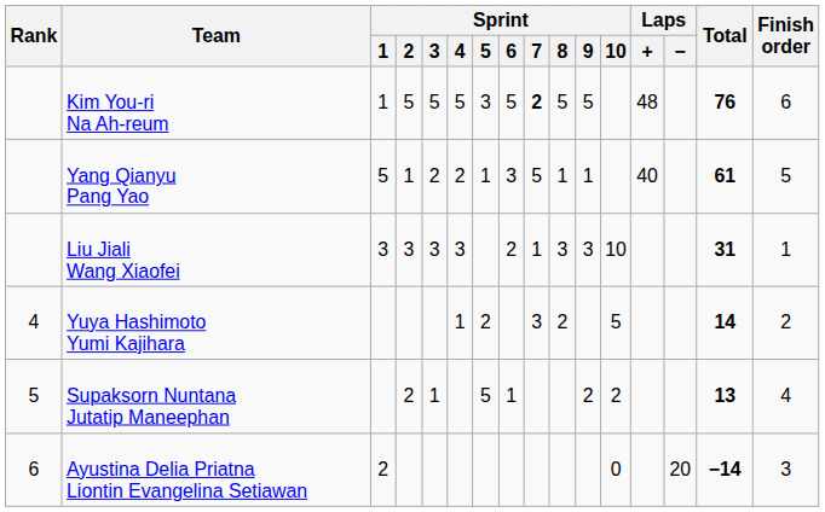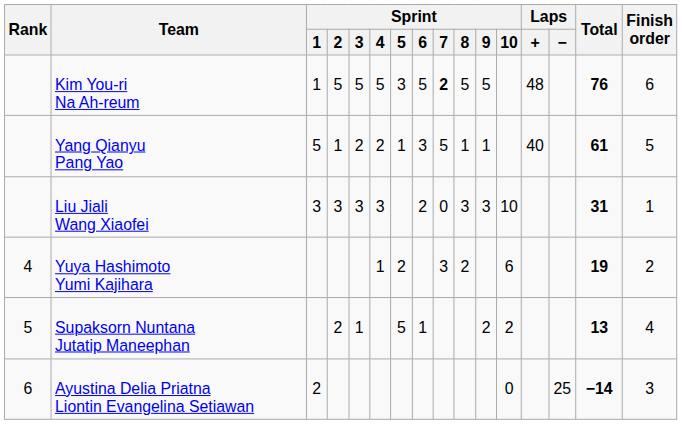 <table class="wikitable" style="text-align:center">
 <tr>
 <th rowspan=2 width=40>Rank</th>
 <th rowspan=2 width=250>Team</th>
 <th colspan=10>Sprint</th>
 <th colspan=2>Laps</th>
 <th rowspan=2 width=40>Total</th>
 <th rowspan=2 width=40>Finish order</th>
 </tr>
 <tr>
 <th width=14>1</th>
 <th width=14>2</th>
 <th width=14>3</th>
 <th width=14>4</th>
 <th width=14>5</th>
 <th width=14>6</th>
 <th width=14>7</th>
 <th width=14>8</th>
 <th width=14>9</th>
 <th width=14>10</th>
 <th width=20>+</th>
 <th width=20>−</th>
 </tr>
 <tr>
 <td></td>
 <td align=left><br><a href='#'>Kim You-ri</a><br><a href='#'>Na Ah-reum</a></td>
 <td>1</td>
 <td>5</td>
 <td>5</td>
 <td>5</td>
 <td>3</td>
 <td>5</td>
 <td><strong>2</strong></td>
 <td>5</td>
 <td>5</td>
 <td></td>
 <td>48</td>
 <td></td>
 <td><strong>76</strong></td>
 <td>6</td>
 </tr>
 <tr>
 <td></td>
 <td align=left><br><a href='#'>Yang Qianyu</a><br><a href='#'>Pang Yao</a></td>
 <td>5</td>
 <td>1</td>
 <td>2</td>
 <td>2</td>
 <td>1</td>
 <td>3</td>
 <td>5</td>
 <td>1</td>
 <td>1</td>
 <td></td>
 <td>40</td>
 <td></td>
 <td><strong>61</strong></td>
 <td>5</td>
 </tr>
 <tr>
 <td></td>
 <td align=left><br><a href='#'>Liu Jiali</a><br><a href='#'>Wang Xiaofei</a></td>
 <td>3</td>
 <td>3</td>
 <td>3</td>
 <td>3</td>
 <td></td>
 <td>2</td>
-<td>1</td>
+<td>0</td>
 <td>3</td>
 <td>3</td>
 <td>10</td>
 <td></td>
 <td></td>
 <td><strong>31</strong></td>
 <td>1</td>
 </tr>
 <tr>
 <td>4</td>
 <td align=left><br><a href='#'>Yuya Hashimoto</a><br><a href='#'>Yumi Kajihara</a></td>
 <td></td>
 <td></td>
 <td></td>
 <td>1</td>
 <td>2</td>
 <td></td>
 <td>3</td>
 <td>2</td>
 <td></td>
-<td>5</td>
+<td>6</td>
 <td></td>
 <td></td>
-<td><strong>14</strong></td>
+<td><strong>19</strong></td>
 <td>2</td>
 </tr>
 <tr>
 <td>5</td>
 <td align=left><br><a href='#'>Supaksorn Nuntana</a><br><a href='#'>Jutatip Maneephan</a></td>
 <td></td>
 <td>2</td>
 <td>1</td>
 <td></td>
 <td>5</td>
 <td>1</td>
 <td></td>
 <td></td>
 <td>2</td>
 <td>2</td>
 <td></td>
 <td></td>
 <td><strong>13</strong></td>
 <td>4</td>
 </tr>
 <tr>
 <td>6</td>
 <td align=left><br><a href='#'>Ayustina Delia Priatna</a><br><a href='#'>Liontin Evangelina Setiawan</a></td>
 <td>2</td>
 <td></td>
 <td></td>
 <td></td>
 <td></td>
 <td></td>
 <td></td>
 <td></td>
 <td></td>
 <td>0</td>
 <td></td>
-<td>20</td>
+<td>25</td>
 <td><strong>−14</strong></td>
 <td>3</td>
 </tr>
 </table>
